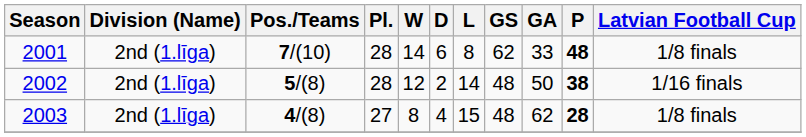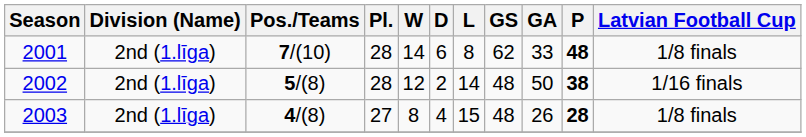 <table class="wikitable">
 <tr>
 <th>Season</th>
 <th>Division (Name)</th>
 <th>Pos./Teams</th>
 <th>Pl.</th>
 <th>W</th>
 <th>D</th>
 <th>L</th>
 <th>GS</th>
 <th>GA</th>
 <th>P</th>
 <th><a href='#'>Latvian Football Cup</a></th>
 </tr>
 <tr>
 <td align=center><a href='#'>2001</a></td>
 <td align=center>2nd (<a href='#'>1.līga</a>)</td>
 <td align=center><strong>7</strong>/(10)</td>
 <td align=center>28</td>
 <td align=center>14</td>
 <td align=center>6</td>
 <td align=center>8</td>
 <td align=center>62</td>
 <td align=center>33</td>
 <td align=center><strong>48</strong></td>
 <td align=center>1/8 finals</td>
 </tr>
 <tr>
 <td align=center><a href='#'>2002</a></td>
 <td align=center>2nd (<a href='#'>1.līga</a>)</td>
 <td align=center><strong>5</strong>/(8)</td>
 <td align=center>28</td>
 <td align=center>12</td>
 <td align=center>2</td>
 <td align=center>14</td>
 <td align=center>48</td>
 <td align=center>50</td>
 <td align=center><strong>38</strong></td>
 <td align=center>1/16 finals</td>
 </tr>
 <tr>
 <td align=center><a href='#'>2003</a></td>
 <td align=center>2nd (<a href='#'>1.līga</a>)</td>
 <td align=center><strong>4</strong>/(8)</td>
 <td align=center>27</td>
 <td align=center>8</td>
 <td align=center>4</td>
 <td align=center>15</td>
 <td align=center>48</td>
-<td align=center>62</td>
+<td align=center>26</td>
 <td align=center><strong>28</strong></td>
 <td align=center>1/8 finals</td>
 </tr>
 <tr>
 </tr>
 </table>
